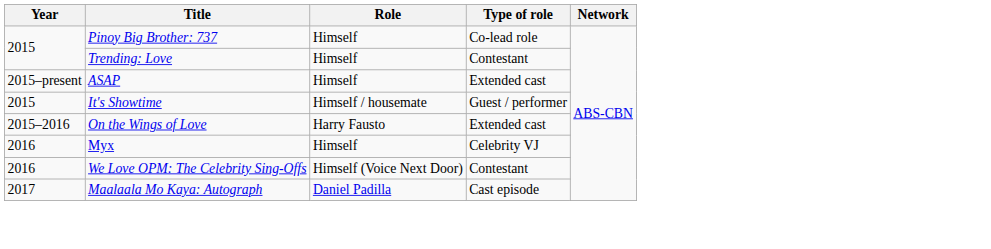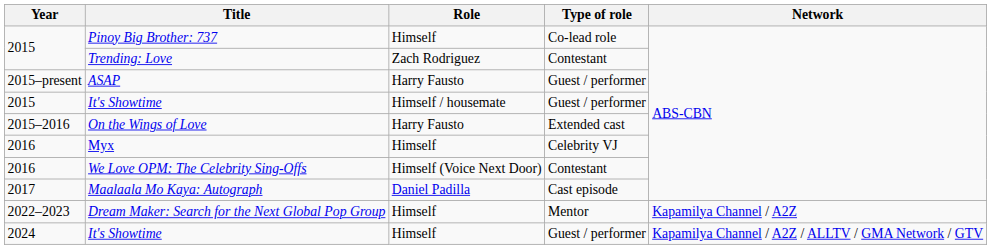 <table class="wikitable sortable">
 <tr>
 <th>Year</th>
 <th>Title</th>
 <th>Role</th>
 <th>Type of role</th>
 <th>Network</th>
 </tr>
 <tr>
 <td rowspan="2">2015</td>
 <td><em><a href='#'>Pinoy Big Brother: 737</a></em></td>
 <td>Himself</td>
 <td>Co-lead role</td>
 <td rowspan="8"><a href='#'>ABS-CBN</a></td>
 </tr>
 <tr>
 <td><em><a href='#'>Trending: Love</a></em></td>
-<td>Himself</td>
+<td>Zach Rodriguez</td>
 <td>Contestant</td>
 </tr>
 <tr>
 <td>2015–present</td>
 <td><em><a href='#'>ASAP</a></em></td>
-<td>Himself</td>
-<td>Extended cast</td>
+<td>Harry Fausto</td>
+<td>Guest / performer</td>
 </tr>
 <tr>
 <td>2015</td>
 <td><em><a href='#'>It's Showtime</a></em></td>
 <td>Himself / housemate</td>
 <td>Guest / performer</td>
 </tr>
 <tr>
 <td>2015–2016</td>
 <td><em><a href='#'>On the Wings of Love</a></em></td>
 <td>Harry Fausto</td>
 <td>Extended cast</td>
 </tr>
 <tr>
 <td>2016</td>
 <td><a href='#'>Myx</a></td>
 <td>Himself</td>
 <td>Celebrity VJ</td>
 </tr>
 <tr>
 <td>2016</td>
 <td><em><a href='#'>We Love OPM: The Celebrity Sing-Offs</a></em></td>
 <td>Himself (Voice Next Door)</td>
 <td>Contestant</td>
 </tr>
 <tr>
 <td>2017</td>
 <td><em><a href='#'>Maalaala Mo Kaya: Autograph</a></em></td>
 <td><a href='#'>Daniel Padilla</a></td>
 <td>Cast episode</td>
 </tr>
+<tr>
+<td>2022–2023</td>
+<td><em><a href='#'>Dream Maker: Search for the Next Global Pop Group</a></em></td>
+<td>Himself</td>
+<td>Mentor</td>
+<td><a href='#'>Kapamilya Channel</a> / <a href='#'>A2Z</a></td>
+</tr>
+<tr>
+<td>2024</td>
+<td><em><a href='#'>It's Showtime</a></em></td>
+<td>Himself</td>
+<td>Guest / performer</td>
+<td><a href='#'>Kapamilya Channel</a> / <a href='#'>A2Z</a> / <a href='#'>ALLTV</a> / <a href='#'>GMA Network</a> / <a href='#'>GTV</a></td>
+</tr>
 </table>
